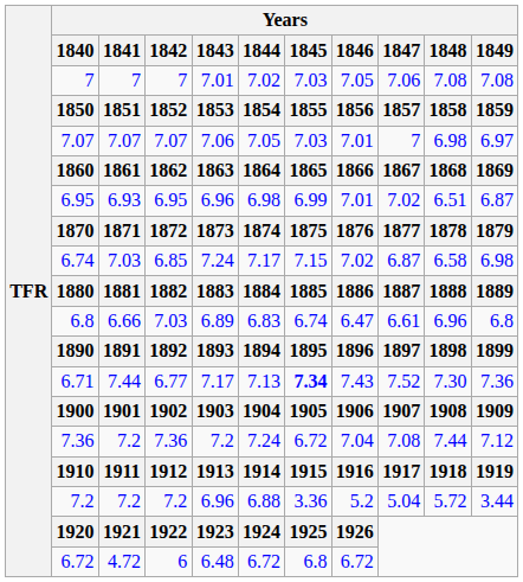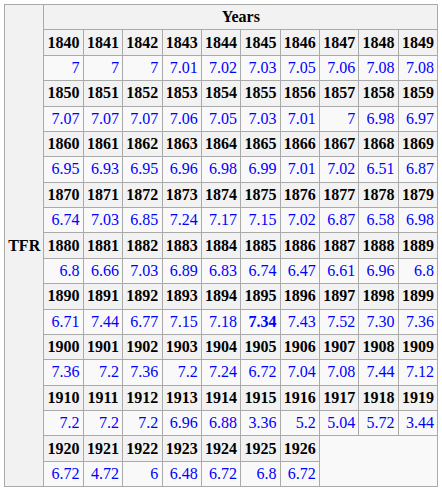 <table class="wikitable mw-collapsible mw-collapsed" style="text-align:right">
 <tr>
 <th rowspan="19">TFR</th>
 <th colspan="10">Years</th>
 </tr>
 <tr>
 <th>1840</th>
 <th>1841</th>
 <th>1842</th>
 <th>1843</th>
 <th>1844</th>
 <th>1845</th>
 <th>1846</th>
 <th>1847</th>
 <th>1848</th>
 <th>1849</th>
 </tr>
 <tr>
 <td style="text-align:right; color:blue;">7</td>
 <td style="text-align:right; color:blue;">7</td>
 <td style="text-align:right; color:blue;">7</td>
 <td style="text-align:right; color:blue;">7.01</td>
 <td style="text-align:right; color:blue;">7.02</td>
 <td style="text-align:right; color:blue;">7.03</td>
 <td style="text-align:right; color:blue;">7.05</td>
 <td style="text-align:right; color:blue;">7.06</td>
 <td style="text-align:right; color:blue;">7.08</td>
 <td style="text-align:right; color:blue;">7.08</td>
 </tr>
 <tr>
 <th>1850</th>
 <th>1851</th>
 <th>1852</th>
 <th>1853</th>
 <th>1854</th>
 <th>1855</th>
 <th>1856</th>
 <th>1857</th>
 <th>1858</th>
 <th>1859</th>
 </tr>
 <tr>
 <td style="text-align:right; color:blue;">7.07</td>
 <td style="text-align:right; color:blue;">7.07</td>
 <td style="text-align:right; color:blue;">7.07</td>
 <td style="text-align:right; color:blue;">7.06</td>
 <td style="text-align:right; color:blue;">7.05</td>
 <td style="text-align:right; color:blue;">7.03</td>
 <td style="text-align:right; color:blue;">7.01</td>
 <td style="text-align:right; color:blue;">7</td>
 <td style="text-align:right; color:blue;">6.98</td>
 <td style="text-align:right; color:blue;">6.97</td>
 </tr>
 <tr>
 <th>1860</th>
 <th>1861</th>
 <th>1862</th>
 <th>1863</th>
 <th>1864</th>
 <th>1865</th>
 <th>1866</th>
 <th>1867</th>
 <th>1868</th>
 <th>1869</th>
 </tr>
 <tr>
 <td style="text-align:right; color:blue;">6.95</td>
 <td style="text-align:right; color:blue;">6.93</td>
 <td style="text-align:right; color:blue;">6.95</td>
 <td style="text-align:right; color:blue;">6.96</td>
 <td style="text-align:right; color:blue;">6.98</td>
 <td style="text-align:right; color:blue;">6.99</td>
 <td style="text-align:right; color:blue;">7.01</td>
 <td style="text-align:right; color:blue;">7.02</td>
 <td style="text-align:right; color:blue;">6.51</td>
 <td style="text-align:right; color:blue;">6.87</td>
 </tr>
 <tr>
 <th>1870</th>
 <th>1871</th>
 <th>1872</th>
 <th>1873</th>
 <th>1874</th>
 <th>1875</th>
 <th>1876</th>
 <th>1877</th>
 <th>1878</th>
 <th>1879</th>
 </tr>
 <tr>
 <td style="text-align:right; color:blue;">6.74</td>
 <td style="text-align:right; color:blue;">7.03</td>
 <td style="text-align:right; color:blue;">6.85</td>
 <td style="text-align:right; color:blue;">7.24</td>
 <td style="text-align:right; color:blue;">7.17</td>
 <td style="text-align:right; color:blue;">7.15</td>
 <td style="text-align:right; color:blue;">7.02</td>
 <td style="text-align:right; color:blue;">6.87</td>
 <td style="text-align:right; color:blue;">6.58</td>
 <td style="text-align:right; color:blue;">6.98</td>
 </tr>
 <tr>
 <th>1880</th>
 <th>1881</th>
 <th>1882</th>
 <th>1883</th>
 <th>1884</th>
 <th>1885</th>
 <th>1886</th>
 <th>1887</th>
 <th>1888</th>
 <th>1889</th>
 </tr>
 <tr>
 <td style="text-align:right; color:blue;">6.8</td>
 <td style="text-align:right; color:blue;">6.66</td>
 <td style="text-align:right; color:blue;">7.03</td>
 <td style="text-align:right; color:blue;">6.89</td>
 <td style="text-align:right; color:blue;">6.83</td>
 <td style="text-align:right; color:blue;">6.74</td>
 <td style="text-align:right; color:blue;">6.47</td>
 <td style="text-align:right; color:blue;">6.61</td>
 <td style="text-align:right; color:blue;">6.96</td>
 <td style="text-align:right; color:blue;">6.8</td>
 </tr>
 <tr>
 <th>1890</th>
 <th>1891</th>
 <th>1892</th>
 <th>1893</th>
 <th>1894</th>
 <th>1895</th>
 <th>1896</th>
 <th>1897</th>
 <th>1898</th>
 <th>1899</th>
 </tr>
 <tr>
 <td style="text-align:right; color:blue;">6.71</td>
 <td style="text-align:right; color:blue;">7.44</td>
 <td style="text-align:right; color:blue;">6.77</td>
-<td style="text-align:right; color:blue;">7.17</td>
-<td style="text-align:right; color:blue;">7.13</td>
+<td style="text-align:right; color:blue;">7.15</td>
+<td style="text-align:right; color:blue;">7.18</td>
 <td style="text-align:right; color:blue;"><strong>7.34</strong></td>
 <td style="text-align:right; color:blue;">7.43</td>
 <td style="text-align:right; color:blue;">7.52</td>
 <td style="text-align:right; color:blue;">7.30</td>
 <td style="text-align:right; color:blue;">7.36</td>
 </tr>
 <tr>
 <th>1900</th>
 <th>1901</th>
 <th>1902</th>
 <th>1903</th>
 <th>1904</th>
 <th>1905</th>
 <th>1906</th>
 <th>1907</th>
 <th>1908</th>
 <th>1909</th>
 </tr>
 <tr>
 <td style="text-align:right; color:blue;">7.36</td>
 <td style="text-align:right; color:blue;">7.2</td>
 <td style="text-align:right; color:blue;">7.36</td>
 <td style="text-align:right; color:blue;">7.2</td>
 <td style="text-align:right; color:blue;">7.24</td>
 <td style="text-align:right; color:blue;">6.72</td>
 <td style="text-align:right; color:blue;">7.04</td>
 <td style="text-align:right; color:blue;">7.08</td>
 <td style="text-align:right; color:blue;">7.44</td>
 <td style="text-align:right; color:blue;">7.12</td>
 </tr>
 <tr>
 <th>1910</th>
 <th>1911</th>
 <th>1912</th>
 <th>1913</th>
 <th>1914</th>
 <th>1915</th>
 <th>1916</th>
 <th>1917</th>
 <th>1918</th>
 <th>1919</th>
 </tr>
 <tr>
 <td style="text-align:right; color:blue;">7.2</td>
 <td style="text-align:right; color:blue;">7.2</td>
 <td style="text-align:right; color:blue;">7.2</td>
 <td style="text-align:right; color:blue;">6.96</td>
 <td style="text-align:right; color:blue;">6.88</td>
 <td style="text-align:right; color:blue;">3.36</td>
 <td style="text-align:right; color:blue;">5.2</td>
 <td style="text-align:right; color:blue;">5.04</td>
 <td style="text-align:right; color:blue;">5.72</td>
 <td style="text-align:right; color:blue;">3.44</td>
 </tr>
 <tr>
 <th>1920</th>
 <th>1921</th>
 <th>1922</th>
 <th>1923</th>
 <th>1924</th>
 <th>1925</th>
 <th>1926</th>
 </tr>
 <tr>
 <td style="text-align:right; color:blue;">6.72</td>
 <td style="text-align:right; color:blue;">4.72</td>
 <td style="text-align:right; color:blue;">6</td>
 <td style="text-align:right; color:blue;">6.48</td>
 <td style="text-align:right; color:blue;">6.72</td>
 <td style="text-align:right; color:blue;">6.8</td>
 <td style="text-align:right; color:blue;">6.72</td>
 </tr>
 </table>
